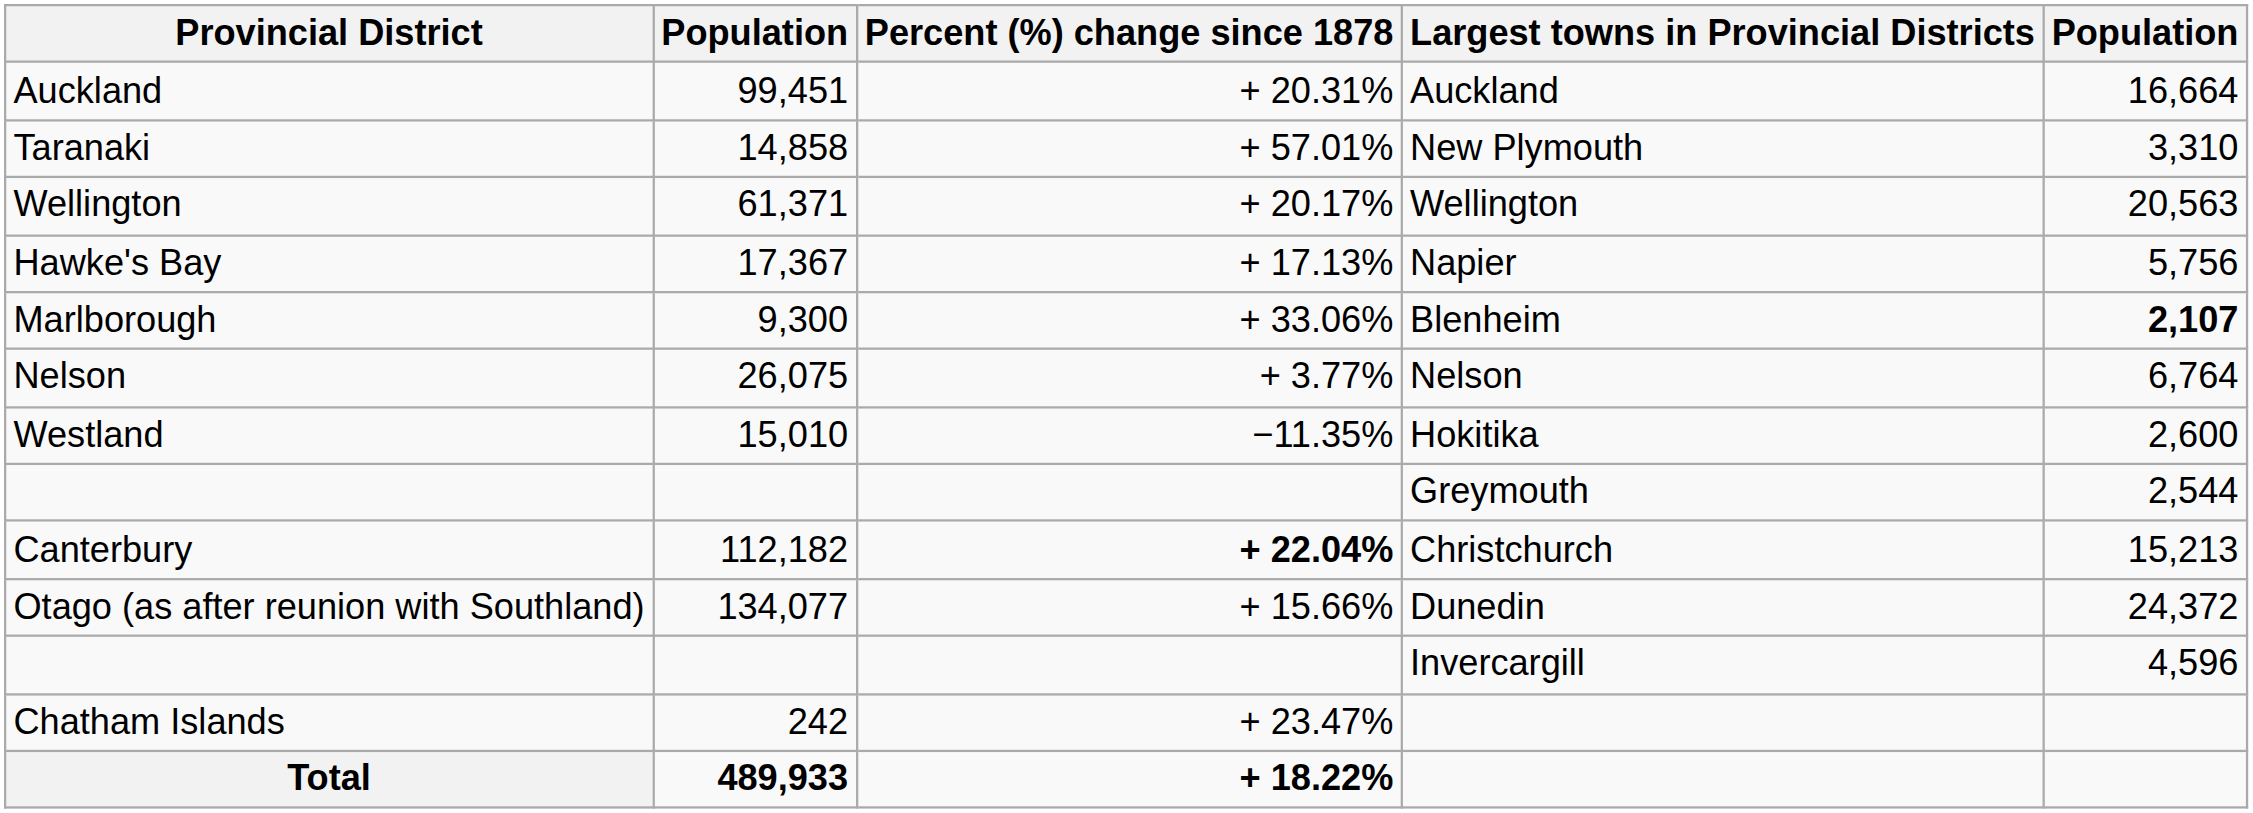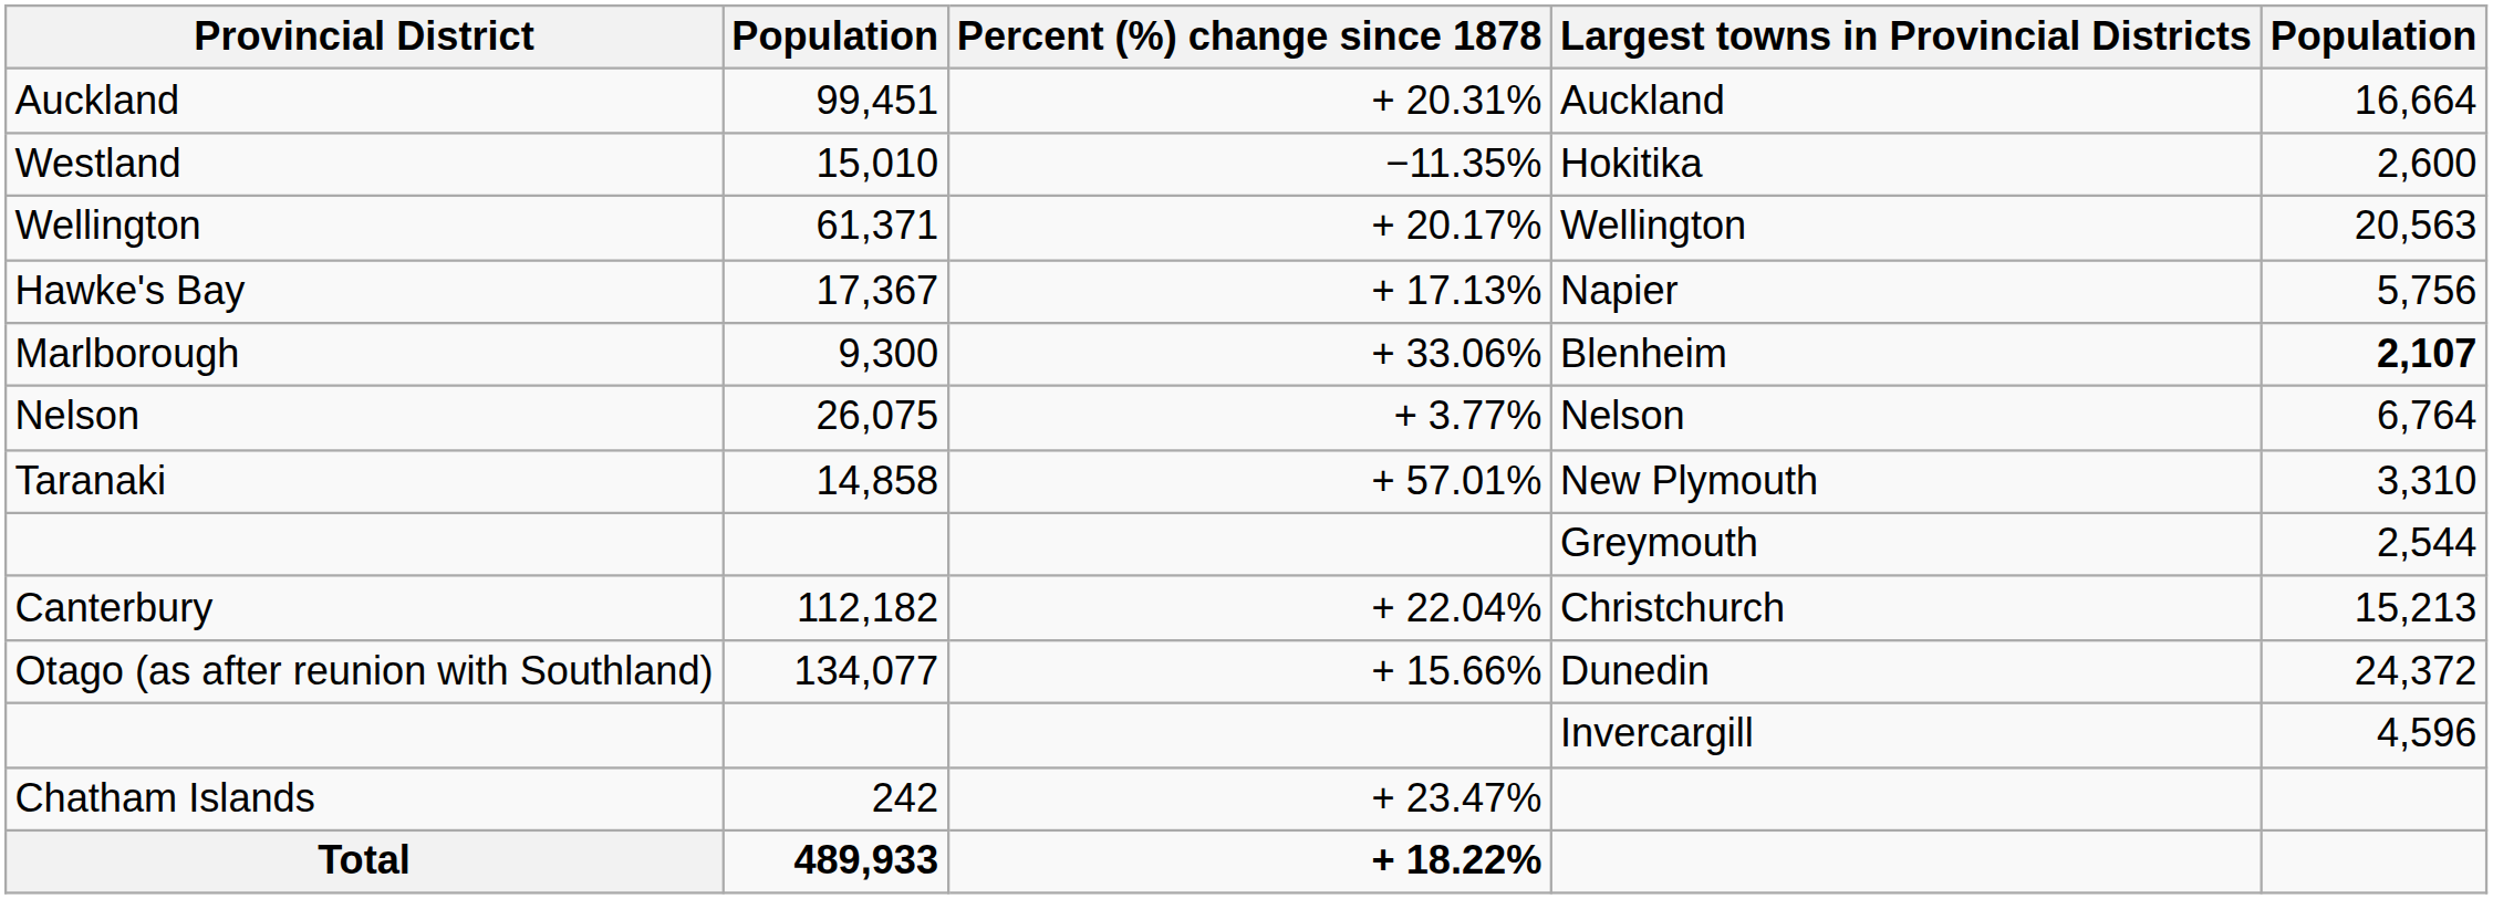 <table class="wikitable" style="text-align:right">
 <tr>
 <th>Provincial District</th>
 <th>Population</th>
 <th>Percent (%) change since 1878</th>
 <th>Largest towns in Provincial Districts</th>
 <th>Population</th>
 </tr>
 <tr>
 <td align="left">Auckland</td>
 <td>99,451</td>
 <td>+ 20.31%</td>
 <td align="left">Auckland</td>
 <td>16,664</td>
 </tr>
 <tr>
-<td align="left">Taranaki</td>
-<td>14,858</td>
-<td>+ 57.01%</td>
-<td align="left">New Plymouth</td>
-<td>3,310</td>
+<td align="left">Westland</td>
+<td>15,010</td>
+<td>−11.35%</td>
+<td align="left">Hokitika</td>
+<td>2,600</td>
 </tr>
 <tr>
 <td align="left">Wellington</td>
 <td>61,371</td>
 <td>+ 20.17%</td>
 <td align="left">Wellington</td>
 <td>20,563</td>
 </tr>
 <tr>
 <td align="left">Hawke's Bay</td>
 <td>17,367</td>
 <td>+ 17.13%</td>
 <td align="left">Napier</td>
 <td>5,756</td>
 </tr>
 <tr>
 <td align="left">Marlborough</td>
 <td>9,300</td>
 <td>+ 33.06%</td>
 <td align="left">Blenheim</td>
 <td><strong>2,107</strong></td>
 </tr>
 <tr>
 <td align="left">Nelson</td>
 <td>26,075</td>
 <td>+ 3.77%</td>
 <td align="left">Nelson</td>
 <td>6,764</td>
 </tr>
 <tr>
-<td align="left">Westland</td>
-<td>15,010</td>
-<td>−11.35%</td>
-<td align="left">Hokitika</td>
-<td>2,600</td>
+<td align="left">Taranaki</td>
+<td>14,858</td>
+<td>+ 57.01%</td>
+<td align="left">New Plymouth</td>
+<td>3,310</td>
 </tr>
 <tr>
 <td></td>
 <td></td>
 <td></td>
 <td align="left">Greymouth</td>
 <td>2,544</td>
 </tr>
 <tr>
 <td align="left">Canterbury</td>
 <td>112,182</td>
-<td><strong>+ 22.04%</strong></td>
+<td>+ 22.04%</td>
 <td align="left">Christchurch</td>
 <td>15,213</td>
 </tr>
 <tr>
 <td align="left">Otago (as after reunion with Southland)</td>
 <td>134,077</td>
 <td>+ 15.66%</td>
 <td align="left">Dunedin</td>
 <td>24,372</td>
 </tr>
 <tr>
 <td></td>
 <td></td>
 <td></td>
 <td align="left">Invercargill</td>
 <td>4,596</td>
 </tr>
 <tr>
 <td align="left">Chatham Islands</td>
 <td>242</td>
 <td>+ 23.47%</td>
 <td></td>
 <td></td>
 </tr>
 <tr>
 <th>Total</th>
 <td><strong>489,933</strong></td>
 <td><strong>+ 18.22%</strong></td>
 <td></td>
 </tr>
 </table>
